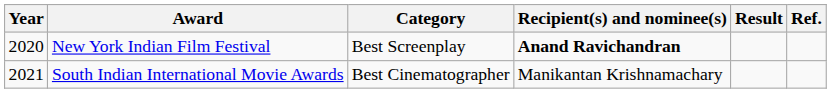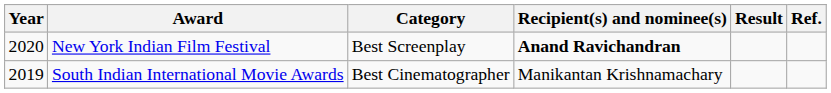 <table class="wikitable sortable">
 <tr>
 <th>Year</th>
 <th>Award</th>
 <th>Category</th>
 <th>Recipient(s) and nominee(s)</th>
 <th>Result</th>
 <th scope="col" class="unsortable">Ref.</th>
 </tr>
 <tr>
 <td>2020</td>
 <td><a href='#'>New York Indian Film Festival</a></td>
 <td>Best Screenplay</td>
 <td><strong>Anand Ravichandran</strong></td>
 <td></td>
 <td style="text-align:center;"></td>
 </tr>
 <tr>
-<td>2021</td>
+<td>2019</td>
 <td><a href='#'>South Indian International Movie Awards</a></td>
 <td>Best Cinematographer</td>
 <td>Manikantan Krishnamachary</td>
 <td></td>
 <td></td>
 </tr>
 </table>
